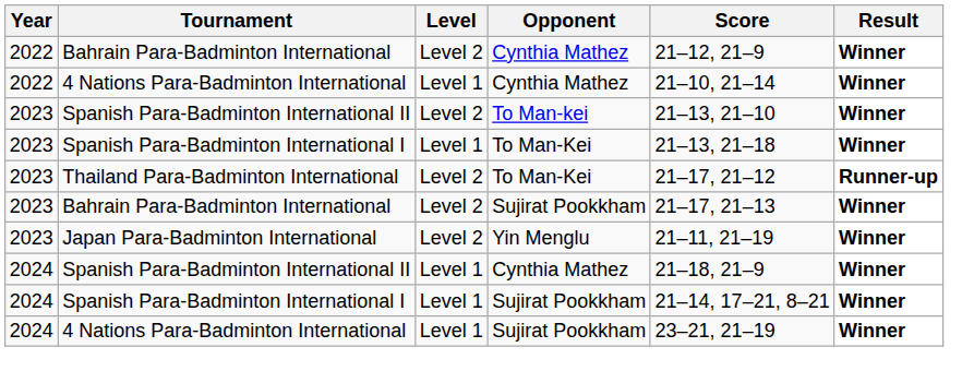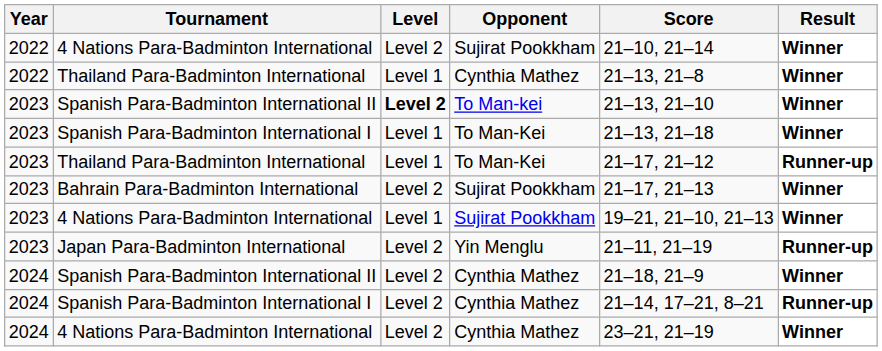 <table class="sortable wikitable" style="font-size: 90%;">
 <tr>
 <th>Year</th>
 <th>Tournament</th>
 <th>Level</th>
 <th>Opponent</th>
 <th>Score</th>
 <th>Result</th>
 </tr>
 <tr>
 <td align="center">2022</td>
-<td align="left">Bahrain Para-Badminton International</td>
+<td align="left">4 Nations Para-Badminton International</td>
 <td align="left">Level 2</td>
-<td align="left"> <a href='#'>Cynthia Mathez</a></td>
-<td align="left">21–12, 21–9</td>
+<td align="left"> Sujirat Pookkham</td>
+<td align="left">21–10, 21–14</td>
 <td style="text-align:left; background:white"> <strong>Winner</strong></td>
 </tr>
 <tr>
 <td align="center">2022</td>
-<td align="left">4 Nations Para-Badminton International</td>
+<td align="left">Thailand Para-Badminton International</td>
 <td align="left">Level 1</td>
 <td align="left"> Cynthia Mathez</td>
-<td align="left">21–10, 21–14</td>
+<td align="left">21–13, 21–8</td>
 <td style="text-align:left; background:white"> <strong>Winner</strong></td>
 </tr>
 <tr>
 <td align="center">2023</td>
 <td align="left">Spanish Para-Badminton International II</td>
-<td align="left">Level 2</td>
+<td align="left"><strong>Level 2</strong></td>
 <td align="left"> <a href='#'>To Man-kei</a></td>
 <td align="left">21–13, 21–10</td>
 <td style="text-align:left; background:white"> <strong>Winner</strong></td>
 </tr>
 <tr>
 <td align="center">2023</td>
 <td align="left">Spanish Para-Badminton International I</td>
 <td align="left">Level 1</td>
 <td align="left"> To Man-Kei</td>
 <td align="left">21–13, 21–18</td>
 <td style="text-align:left; background:white"> <strong>Winner</strong></td>
 </tr>
 <tr>
 <td align="center">2023</td>
 <td align="left">Thailand Para-Badminton International</td>
-<td align="left">Level 2</td>
+<td align="left">Level 1</td>
 <td align="left"> To Man-Kei</td>
 <td align="left">21–17, 21–12</td>
 <td style="text-align:left; background:white"> <strong>Runner-up</strong></td>
 </tr>
 <tr>
 <td align="center">2023</td>
 <td align="left">Bahrain Para-Badminton International</td>
 <td align="left">Level 2</td>
 <td align="left"> Sujirat Pookkham</td>
 <td align="left">21–17, 21–13</td>
 <td style="text-align:left; background:white"> <strong>Winner</strong></td>
 </tr>
 <tr>
 <td align="center">2023</td>
+<td align="left">4 Nations Para-Badminton International</td>
+<td align="left">Level 1</td>
+<td align="left"> <a href='#'>Sujirat Pookkham</a></td>
+<td align="left">19–21, 21–10, 21–13</td>
+<td style="text-align:left; background:white"> <strong>Winner</strong></td>
+</tr>
+<tr>
+<td align="center">2023</td>
 <td align="left">Japan Para-Badminton International</td>
 <td align="left">Level 2</td>
 <td align="left"> Yin Menglu</td>
 <td align="left">21–11, 21–19</td>
-<td style="text-align:left; background:white"> <strong>Winner</strong></td>
+<td style="text-align:left; background:white"> <strong>Runner-up</strong></td>
 </tr>
 <tr>
 <td align="center">2024</td>
 <td align="left">Spanish Para-Badminton International II</td>
-<td align="left">Level 1</td>
+<td align="left">Level 2</td>
 <td align="left"> Cynthia Mathez</td>
 <td align="left">21–18, 21–9</td>
 <td style="text-align:left; background:white"> <strong>Winner</strong></td>
 </tr>
 <tr>
 <td align="center">2024</td>
 <td align="left">Spanish Para-Badminton International I</td>
-<td align="left">Level 1</td>
-<td align="left"> Sujirat Pookkham</td>
+<td align="left">Level 2</td>
+<td align="left"> Cynthia Mathez</td>
 <td align="left">21–14, 17–21, 8–21</td>
-<td style="text-align:left; background:white"> <strong>Winner</strong></td>
+<td style="text-align:left; background:white"> <strong>Runner-up</strong></td>
 </tr>
 <tr>
 <td align="center">2024</td>
 <td align="left">4 Nations Para-Badminton International</td>
-<td align="left">Level 1</td>
-<td align="left"> Sujirat Pookkham</td>
+<td align="left">Level 2</td>
+<td align="left"> Cynthia Mathez</td>
 <td align="left">23–21, 21–19</td>
 <td style="text-align:left; background:white"> <strong>Winner</strong></td>
 </tr>
 </table>
